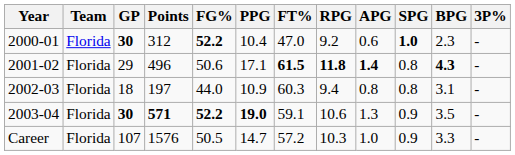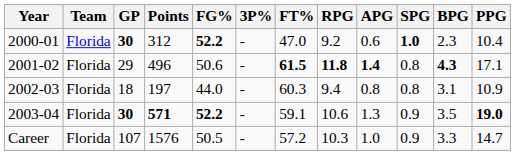 <table class="wikitable">
 <tr>
 <th>Year</th>
 <th>Team</th>
 <th>GP</th>
 <th>Points</th>
 <th>FG%</th>
-<th>PPG</th>
+<th>3P%</th>
 <th>FT%</th>
 <th>RPG</th>
 <th>APG</th>
 <th>SPG</th>
 <th>BPG</th>
-<th>3P%</th>
+<th>PPG</th>
 </tr>
 <tr>
 <td>2000-01</td>
 <td><a href='#'>Florida</a></td>
 <td><strong>30</strong></td>
 <td>312</td>
 <td><strong>52.2</strong></td>
-<td>10.4</td>
+<td>-</td>
 <td>47.0</td>
 <td>9.2</td>
 <td>0.6</td>
 <td><strong>1.0</strong></td>
 <td>2.3</td>
-<td>-</td>
+<td>10.4</td>
 </tr>
 <tr>
 <td>2001-02</td>
 <td>Florida</td>
 <td>29</td>
 <td>496</td>
 <td>50.6</td>
-<td>17.1</td>
+<td>-</td>
 <td><strong>61.5</strong></td>
 <td><strong>11.8</strong></td>
 <td><strong>1.4</strong></td>
 <td>0.8</td>
 <td><strong>4.3</strong></td>
-<td>-</td>
+<td>17.1</td>
 </tr>
 <tr>
 <td>2002-03</td>
 <td>Florida</td>
 <td>18</td>
 <td>197</td>
 <td>44.0</td>
-<td>10.9</td>
+<td>-</td>
 <td>60.3</td>
 <td>9.4</td>
 <td>0.8</td>
 <td>0.8</td>
 <td>3.1</td>
-<td>-</td>
+<td>10.9</td>
 </tr>
 <tr>
 <td>2003-04</td>
 <td>Florida</td>
 <td><strong>30</strong></td>
 <td><strong>571</strong></td>
 <td><strong>52.2</strong></td>
-<td><strong>19.0</strong></td>
+<td>-</td>
 <td>59.1</td>
 <td>10.6</td>
 <td>1.3</td>
 <td>0.9</td>
 <td>3.5</td>
-<td>-</td>
+<td><strong>19.0</strong></td>
 </tr>
 <tr>
 <td>Career</td>
 <td>Florida</td>
 <td>107</td>
 <td>1576</td>
 <td>50.5</td>
-<td>14.7</td>
+<td>-</td>
 <td>57.2</td>
 <td>10.3</td>
 <td>1.0</td>
 <td>0.9</td>
 <td>3.3</td>
-<td>-</td>
+<td>14.7</td>
 </tr>
 </table>
